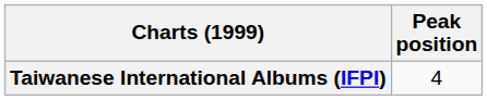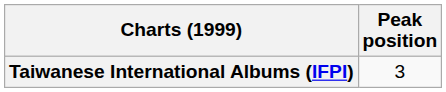 <table class="wikitable plainrowheaders" style="text-align:center">
 <tr>
 <th scope="col">Charts (1999)</th>
 <th scope="col">Peak<br>position</th>
 </tr>
 <tr>
 <th scope="row">Taiwanese International Albums (<a href='#'>IFPI</a>)</th>
-<td>4</td>
+<td>3</td>
 </tr>
 </table>
